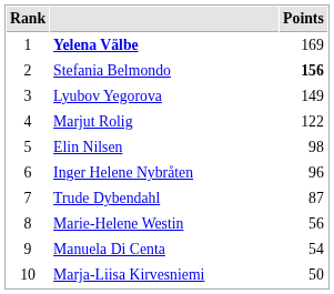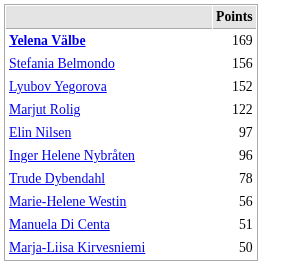 <table cellspacing="1" cellpadding="3" style="border:1px solid #AAAAAA;font-size:86%">
 <tr style="background-color: #E4E4E4;">
-<th style="border-bottom:1px solid #AAAAAA" width=10>Rank</th>
 <th style="border-bottom:1px solid #AAAAAA" width=200></th>
 <th style="border-bottom:1px solid #AAAAAA" width=20 align=right>Points</th>
 </tr>
 <tr>
-<td align=center>1</td>
 <td> <strong><a href='#'>Yelena Välbe</a></strong></td>
 <td align=right>169</td>
 </tr>
 <tr>
-<td align=center>2</td>
 <td> <a href='#'>Stefania Belmondo</a></td>
-<td align=right><strong>156</strong></td>
+<td align=right>156</td>
 </tr>
 <tr>
-<td align=center>3</td>
 <td> <a href='#'>Lyubov Yegorova</a></td>
-<td align=right>149</td>
+<td align=right>152</td>
 </tr>
 <tr>
-<td align=center>4</td>
 <td> <a href='#'>Marjut Rolig</a></td>
 <td align=right>122</td>
 </tr>
 <tr>
-<td align=center>5</td>
 <td> <a href='#'>Elin Nilsen</a></td>
-<td align=right>98</td>
+<td align=right>97</td>
 </tr>
 <tr>
-<td align=center>6</td>
 <td> <a href='#'>Inger Helene Nybråten</a></td>
 <td align=right>96</td>
 </tr>
 <tr>
-<td align=center>7</td>
 <td> <a href='#'>Trude Dybendahl</a></td>
-<td align=right>87</td>
+<td align=right>78</td>
 </tr>
 <tr>
-<td align=center>8</td>
 <td> <a href='#'>Marie-Helene Westin</a></td>
 <td align=right>56</td>
 </tr>
 <tr>
-<td align=center>9</td>
 <td> <a href='#'>Manuela Di Centa</a></td>
-<td align=right>54</td>
+<td align=right>51</td>
 </tr>
 <tr>
-<td align=center>10</td>
 <td> <a href='#'>Marja-Liisa Kirvesniemi</a></td>
 <td align=right>50</td>
 </tr>
 </table>
